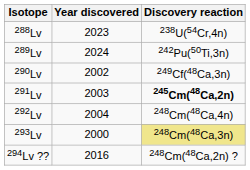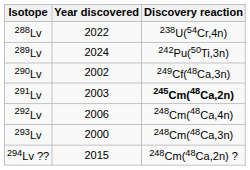 <table class="wikitable" style="text-align:center">
 <tr>
 <th>Isotope</th>
 <th>Year discovered</th>
 <th>Discovery reaction</th>
 </tr>
 <tr id=Livermorium-288>
 <td><sup>288</sup>Lv</td>
-<td>2023</td>
+<td>2022</td>
 <td><sup>238</sup>U(<sup>54</sup>Cr,4n)</td>
 </tr>
 <tr id=Livermorium-289>
 <td><sup>289</sup>Lv</td>
 <td>2024</td>
 <td><sup>242</sup>Pu(<sup>50</sup>Ti,3n)</td>
 </tr>
 <tr id=Livermorium-290>
 <td><sup>290</sup>Lv</td>
 <td>2002</td>
 <td><sup>249</sup>Cf(<sup>48</sup>Ca,3n)</td>
 </tr>
 <tr id=Livermorium-291>
 <td><sup>291</sup>Lv</td>
 <td>2003</td>
 <td><strong><sup>245</sup>Cm(<sup>48</sup>Ca,2n)</strong></td>
 </tr>
 <tr id=Livermorium-292>
 <td><sup>292</sup>Lv</td>
-<td>2004</td>
+<td>2006</td>
 <td><sup>248</sup>Cm(<sup>48</sup>Ca,4n)</td>
 </tr>
 <tr id=Livermorium-293>
 <td><sup>293</sup>Lv</td>
 <td>2000</td>
-<td style="background: khaki;"><sup>248</sup>Cm(<sup>48</sup>Ca,3n)</td>
+<td><sup>248</sup>Cm(<sup>48</sup>Ca,3n)</td>
 </tr>
 <tr id=Livermorium-294>
 <td><sup>294</sup>Lv ??</td>
-<td>2016</td>
+<td>2015</td>
 <td><sup>248</sup>Cm(<sup>48</sup>Ca,2n) ?</td>
 </tr>
 </table>
